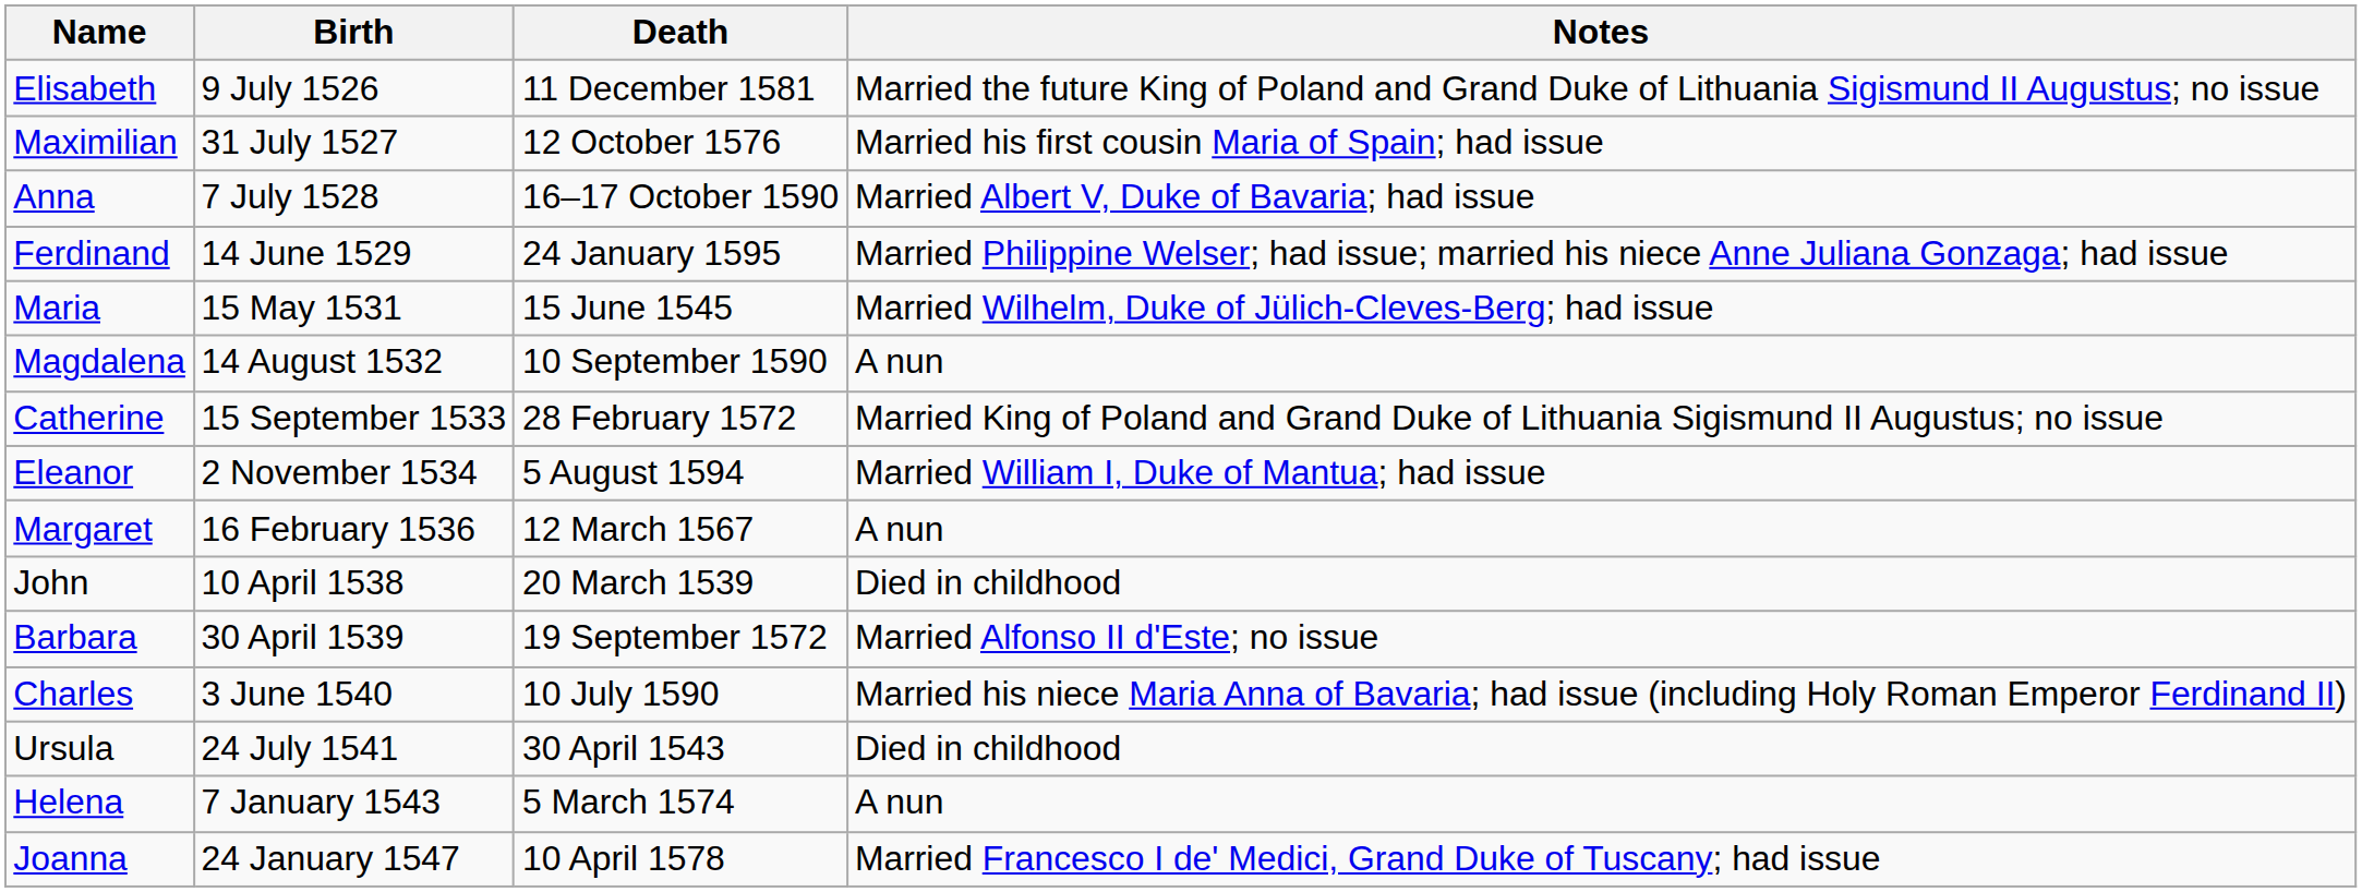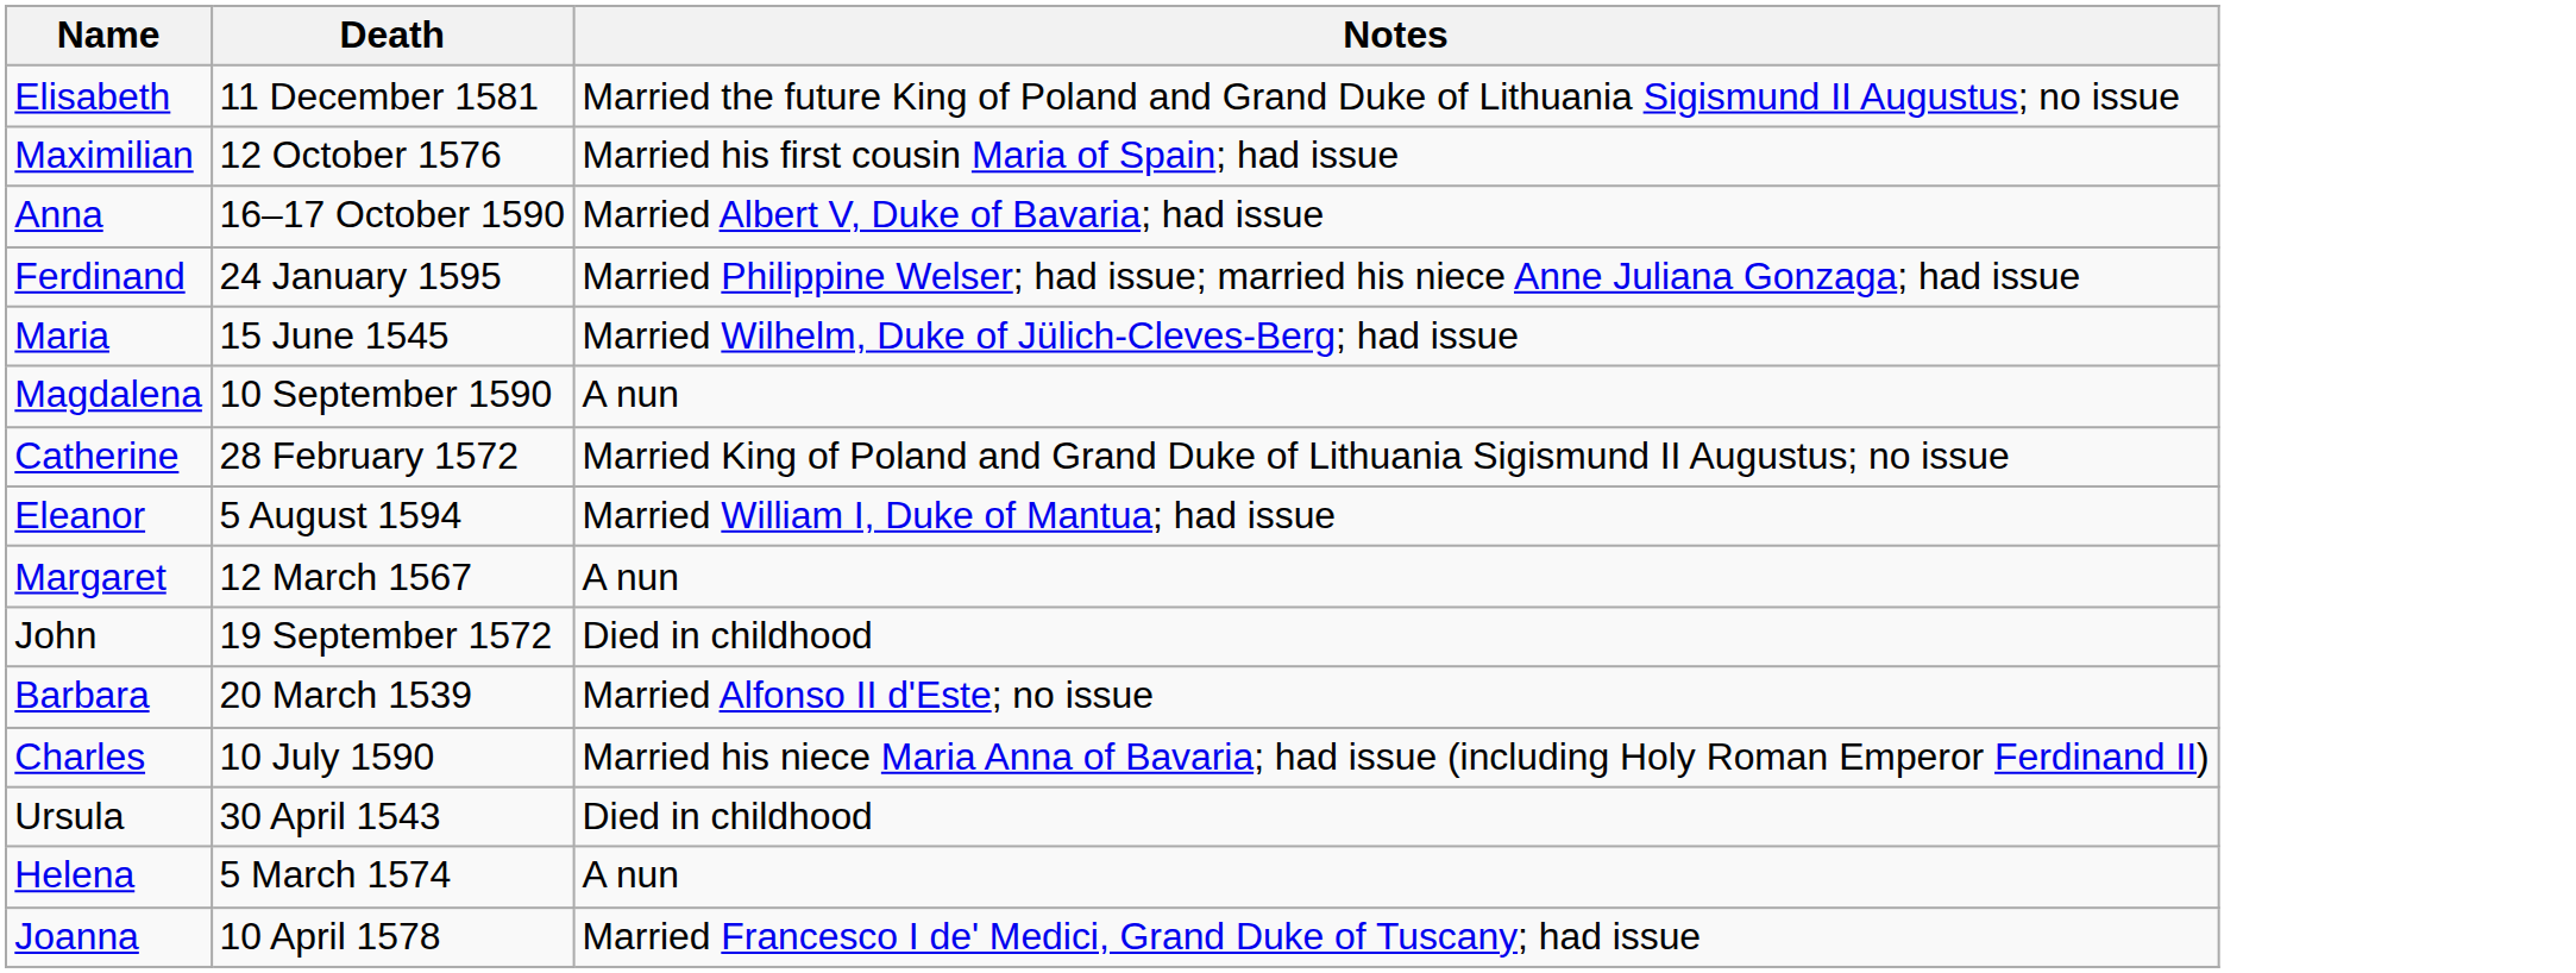 <table class="wikitable">
 <tr>
 <th>Name</th>
-<th>Birth</th>
 <th>Death</th>
 <th>Notes</th>
 </tr>
 <tr>
 <td><a href='#'>Elisabeth</a></td>
-<td>9 July 1526</td>
 <td>11 December 1581</td>
 <td>Married the future King of Poland and Grand Duke of Lithuania <a href='#'>Sigismund II Augustus</a>; no issue</td>
 </tr>
 <tr>
 <td><a href='#'>Maximilian</a></td>
-<td>31 July 1527</td>
 <td>12 October 1576</td>
 <td>Married his first cousin <a href='#'>Maria of Spain</a>; had issue</td>
 </tr>
 <tr>
 <td><a href='#'>Anna</a></td>
-<td>7 July 1528</td>
 <td>16–17 October 1590</td>
 <td>Married <a href='#'>Albert V, Duke of Bavaria</a>; had issue</td>
 </tr>
 <tr>
 <td><a href='#'>Ferdinand</a></td>
-<td>14 June 1529</td>
 <td>24 January 1595</td>
 <td>Married <a href='#'>Philippine Welser</a>; had issue; married his niece <a href='#'>Anne Juliana Gonzaga</a>; had issue</td>
 </tr>
 <tr>
 <td><a href='#'>Maria</a></td>
-<td>15 May 1531</td>
 <td>15 June 1545</td>
 <td>Married <a href='#'>Wilhelm, Duke of Jülich-Cleves-Berg</a>; had issue</td>
 </tr>
 <tr>
 <td><a href='#'>Magdalena</a></td>
-<td>14 August 1532</td>
 <td>10 September 1590</td>
 <td>A nun</td>
 </tr>
 <tr>
 <td><a href='#'>Catherine</a></td>
-<td>15 September 1533</td>
 <td>28 February 1572</td>
 <td>Married King of Poland and Grand Duke of Lithuania Sigismund II Augustus; no issue</td>
 </tr>
 <tr>
 <td><a href='#'>Eleanor</a></td>
-<td>2 November 1534</td>
 <td>5 August 1594</td>
 <td>Married <a href='#'>William I, Duke of Mantua</a>; had issue</td>
 </tr>
 <tr>
 <td><a href='#'>Margaret</a></td>
-<td>16 February 1536</td>
 <td>12 March 1567</td>
 <td>A nun</td>
 </tr>
 <tr>
 <td>John</td>
-<td>10 April 1538</td>
-<td>20 March 1539</td>
+<td>19 September 1572</td>
 <td>Died in childhood</td>
 </tr>
 <tr>
 <td><a href='#'>Barbara</a></td>
-<td>30 April 1539</td>
-<td>19 September 1572</td>
+<td>20 March 1539</td>
 <td>Married <a href='#'>Alfonso II d'Este</a>; no issue</td>
 </tr>
 <tr>
 <td><a href='#'>Charles</a></td>
-<td>3 June 1540</td>
 <td>10 July 1590</td>
 <td>Married his niece <a href='#'>Maria Anna of Bavaria</a>; had issue (including Holy Roman Emperor <a href='#'>Ferdinand II</a>)</td>
 </tr>
 <tr>
 <td>Ursula</td>
-<td>24 July 1541</td>
 <td>30 April 1543</td>
 <td>Died in childhood</td>
 </tr>
 <tr>
 <td><a href='#'>Helena</a></td>
-<td>7 January 1543</td>
 <td>5 March 1574</td>
 <td>A nun</td>
 </tr>
 <tr>
 <td><a href='#'>Joanna</a></td>
-<td>24 January 1547</td>
 <td>10 April 1578</td>
 <td>Married <a href='#'>Francesco I de' Medici, Grand Duke of Tuscany</a>; had issue</td>
 </tr>
 </table>
